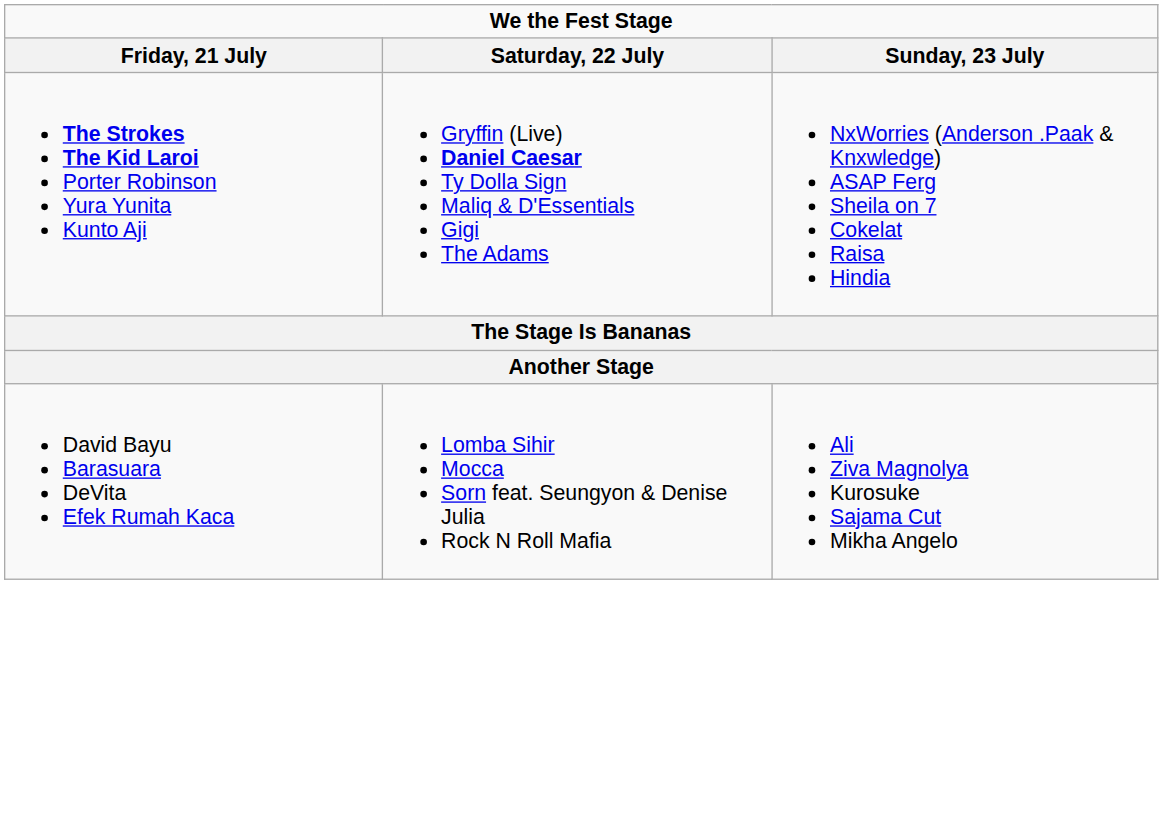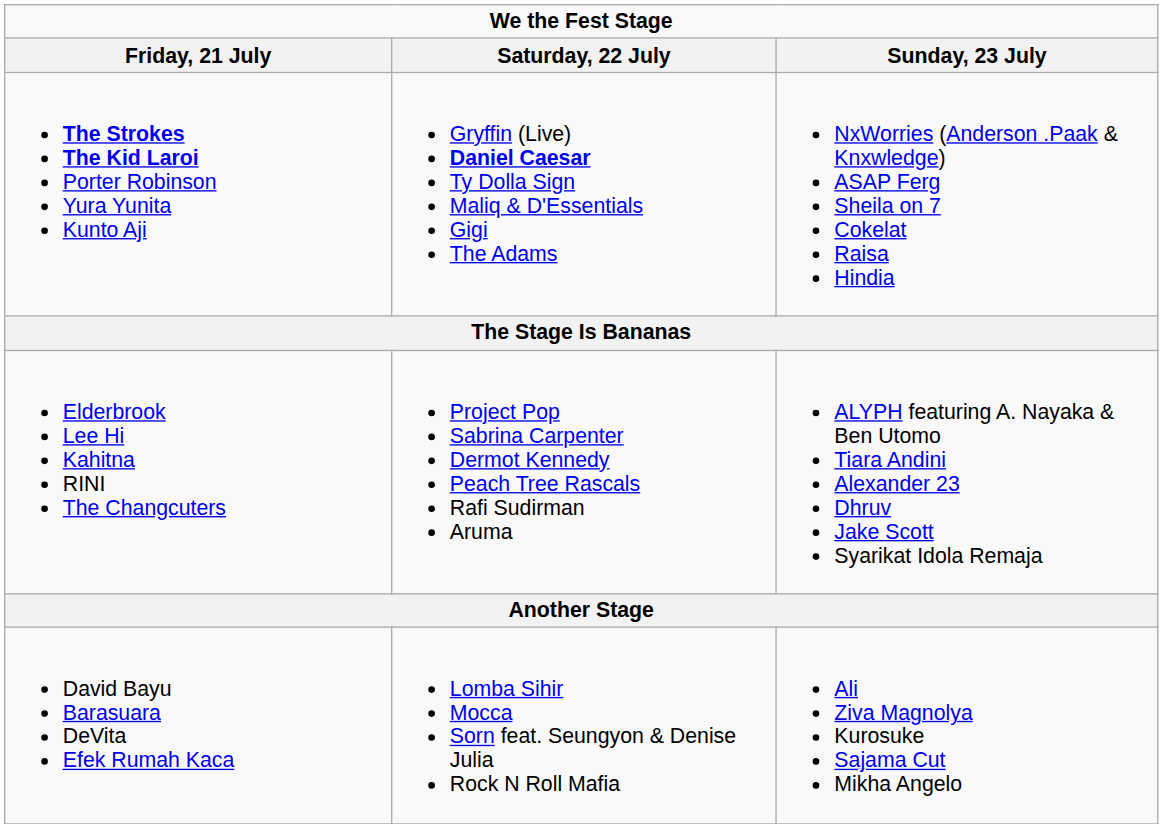 <table class="wikitable">
 <tr>
 <td colspan="3" align="center"><strong>We the Fest Stage</strong></td>
 </tr>
 <tr>
 <th width="500">Friday, 21 July</th>
 <th width="500">Saturday, 22 July</th>
 <th width="500">Sunday, 23 July</th>
 </tr>
 <tr valign="top">
 <td><br><ul><li><strong><a href='#'>The Strokes</a></strong></li><li><strong><a href='#'>The Kid Laroi</a></strong></li><li><a href='#'>Porter Robinson</a></li><li><a href='#'>Yura Yunita</a></li><li><a href='#'>Kunto Aji</a></li></ul></td>
 <td><br><ul><li><a href='#'>Gryffin</a> (Live)</li><li><strong><a href='#'>Daniel Caesar</a></strong></li><li><a href='#'>Ty Dolla Sign</a></li><li><a href='#'>Maliq & D'Essentials</a></li><li><a href='#'>Gigi</a></li><li><a href='#'>The Adams</a></li></ul></td>
 <td><br><ul><li><a href='#'>NxWorries</a> (<a href='#'>Anderson .Paak</a> & <a href='#'>Knxwledge</a>)</li><li><a href='#'>ASAP Ferg</a></li><li><a href='#'>Sheila on 7</a></li><li><a href='#'>Cokelat</a></li><li><a href='#'>Raisa</a></li><li><a href='#'>Hindia</a></li></ul></td>
 </tr>
 <tr>
 <th colspan="3">The Stage Is Bananas</th>
 </tr>
+<tr valign="top">
+<td><br><ul><li><a href='#'>Elderbrook</a></li><li><a href='#'>Lee Hi</a></li><li><a href='#'>Kahitna</a></li><li>RINI</li><li><a href='#'>The Changcuters</a></li></ul></td>
+<td><br><ul><li><a href='#'>Project Pop</a></li><li><a href='#'>Sabrina Carpenter</a></li><li><a href='#'>Dermot Kennedy</a></li><li><a href='#'>Peach Tree Rascals</a></li><li>Rafi Sudirman</li><li>Aruma</li></ul></td>
+<td><br><ul><li><a href='#'>ALYPH</a> featuring A. Nayaka & Ben Utomo</li><li><a href='#'>Tiara Andini</a></li><li><a href='#'>Alexander 23</a></li><li><a href='#'>Dhruv</a></li><li><a href='#'>Jake Scott</a></li><li>Syarikat Idola Remaja</li></ul></td>
+</tr>
 <tr>
 <th colspan="3">Another Stage</th>
 </tr>
 <tr valign="top">
 <td><br><ul><li>David Bayu</li><li><a href='#'>Barasuara</a></li><li>DeVita</li><li><a href='#'>Efek Rumah Kaca</a></li></ul></td>
 <td><br><ul><li><a href='#'>Lomba Sihir</a></li><li><a href='#'>Mocca</a></li><li><a href='#'>Sorn</a> feat. Seungyon & Denise Julia</li><li>Rock N Roll Mafia</li></ul></td>
 <td><br><ul><li><a href='#'>Ali</a></li><li><a href='#'>Ziva Magnolya</a></li><li>Kurosuke</li><li><a href='#'>Sajama Cut</a></li><li>Mikha Angelo</li></ul></td>
 </tr>
 </table>
